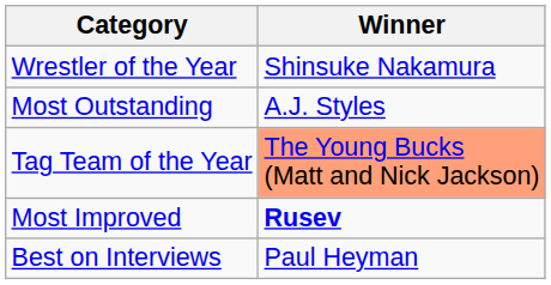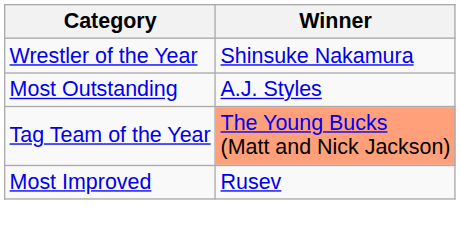 <table class="wikitable">
 <tr>
 <th>Category</th>
 <th>Winner</th>
 </tr>
 <tr>
 <td><a href='#'>Wrestler of the Year</a></td>
 <td><a href='#'>Shinsuke Nakamura</a></td>
 </tr>
 <tr>
 <td><a href='#'>Most Outstanding</a></td>
 <td><a href='#'>A.J. Styles</a></td>
 </tr>
 <tr>
 <td><a href='#'>Tag Team of the Year</a></td>
 <td style="background: lightsalmon;"><a href='#'>The Young Bucks</a><br>(Matt and Nick Jackson)</td>
 </tr>
 <tr>
 <td><a href='#'>Most Improved</a></td>
-<td><strong><a href='#'>Rusev</a></strong></td>
-</tr>
-<tr>
-<td><a href='#'>Best on Interviews</a></td>
-<td><a href='#'>Paul Heyman</a></td>
+<td><a href='#'>Rusev</a></td>
 </tr>
 </table>
